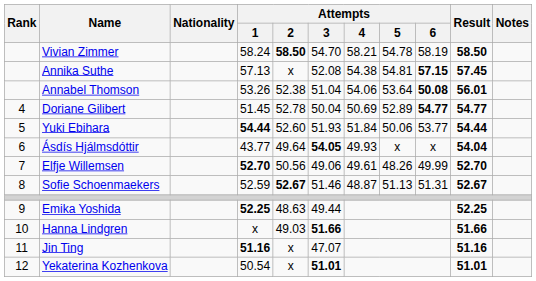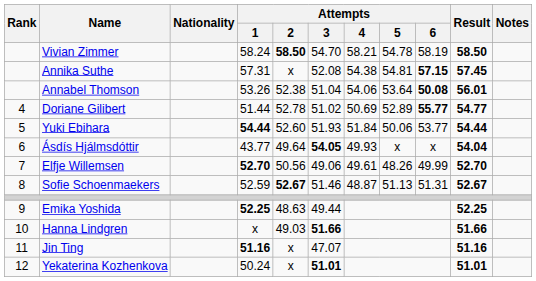 <table class="wikitable sortable" style="text-align:center">
 <tr>
 <th rowspan=2>Rank</th>
 <th rowspan=2>Name</th>
 <th rowspan=2>Nationality</th>
 <th colspan=6>Attempts</th>
 <th rowspan=2>Result</th>
 <th rowspan=2>Notes</th>
 </tr>
 <tr>
 <th>1</th>
 <th>2</th>
 <th>3</th>
 <th>4</th>
 <th>5</th>
 <th>6</th>
 </tr>
 <tr>
 <td></td>
 <td align=left><a href='#'>Vivian Zimmer</a></td>
 <td align=left></td>
 <td>58.24</td>
 <td><strong>58.50</strong></td>
 <td>54.70</td>
 <td>58.21</td>
 <td>54.78</td>
 <td>58.19</td>
 <td><strong>58.50</strong></td>
 <td></td>
 </tr>
 <tr>
 <td></td>
 <td align=left><a href='#'>Annika Suthe</a></td>
 <td align=left></td>
-<td>57.13</td>
+<td>57.31</td>
 <td>x</td>
 <td>52.08</td>
 <td>54.38</td>
 <td>54.81</td>
 <td><strong>57.15</strong></td>
 <td><strong>57.45</strong></td>
 <td></td>
 </tr>
 <tr>
 <td></td>
 <td align=left><a href='#'>Annabel Thomson</a></td>
 <td align=left></td>
 <td>53.26</td>
 <td>52.38</td>
 <td>51.04</td>
 <td>54.06</td>
 <td>53.64</td>
 <td><strong>50.08</strong></td>
 <td><strong>56.01</strong></td>
 <td></td>
 </tr>
 <tr>
 <td>4</td>
 <td align=left><a href='#'>Doriane Gilibert</a></td>
 <td align=left></td>
-<td>51.45</td>
+<td>51.44</td>
 <td>52.78</td>
-<td>50.04</td>
+<td>51.02</td>
 <td>50.69</td>
 <td>52.89</td>
-<td><strong>54.77</strong></td>
+<td><strong>55.77</strong></td>
 <td><strong>54.77</strong></td>
 <td></td>
 </tr>
 <tr>
 <td>5</td>
 <td align=left><a href='#'>Yuki Ebihara</a></td>
 <td align=left></td>
 <td><strong>54.44</strong></td>
 <td>52.60</td>
 <td>51.93</td>
 <td>51.84</td>
 <td>50.06</td>
 <td>53.77</td>
 <td><strong>54.44</strong></td>
 <td></td>
 </tr>
 <tr>
 <td>6</td>
 <td align=left><a href='#'>Ásdís Hjálmsdóttir</a></td>
 <td align=left></td>
 <td>43.77</td>
 <td>49.64</td>
 <td><strong>54.05</strong></td>
 <td>49.93</td>
 <td>x</td>
 <td>x</td>
 <td><strong>54.04</strong></td>
 <td></td>
 </tr>
 <tr>
 <td>7</td>
 <td align=left><a href='#'>Elfje Willemsen</a></td>
 <td align=left></td>
 <td><strong>52.70</strong></td>
 <td>50.56</td>
 <td>49.06</td>
 <td>49.61</td>
 <td>48.26</td>
 <td>49.99</td>
 <td><strong>52.70</strong></td>
 <td></td>
 </tr>
 <tr>
 <td>8</td>
 <td align=left><a href='#'>Sofie Schoenmaekers</a></td>
 <td align=left></td>
 <td>52.59</td>
 <td><strong>52.67</strong></td>
 <td>51.46</td>
 <td>48.87</td>
 <td>51.13</td>
 <td>51.31</td>
 <td><strong>52.67</strong></td>
 <td></td>
 </tr>
 <tr>
 <td colspan=11 bgcolor=lightgray></td>
 </tr>
 <tr>
 <td>9</td>
 <td align=left><a href='#'>Emika Yoshida</a></td>
 <td align=left></td>
 <td><strong>52.25</strong></td>
 <td>48.63</td>
 <td>49.44</td>
 <td colspan=3></td>
 <td><strong>52.25</strong></td>
 <td></td>
 </tr>
 <tr>
 <td>10</td>
 <td align=left><a href='#'>Hanna Lindgren</a></td>
 <td align=left></td>
 <td>x</td>
 <td>49.03</td>
 <td><strong>51.66</strong></td>
 <td colspan=3></td>
 <td><strong>51.66</strong></td>
 <td></td>
 </tr>
 <tr>
 <td>11</td>
 <td align=left><a href='#'>Jin Ting</a></td>
 <td align=left></td>
 <td><strong>51.16</strong></td>
 <td>x</td>
 <td>47.07</td>
 <td colspan=3></td>
 <td><strong>51.16</strong></td>
 <td></td>
 </tr>
 <tr>
 <td>12</td>
 <td align=left><a href='#'>Yekaterina Kozhenkova</a></td>
 <td align=left></td>
-<td>50.54</td>
+<td>50.24</td>
 <td>x</td>
 <td><strong>51.01</strong></td>
 <td colspan=3></td>
 <td><strong>51.01</strong></td>
 <td></td>
 </tr>
 </table>
